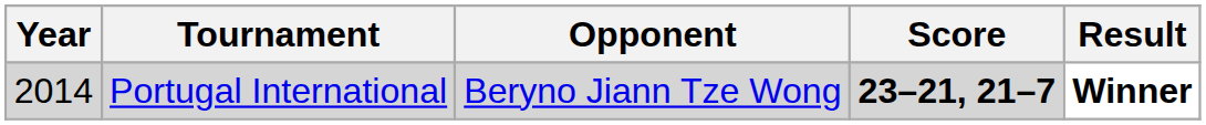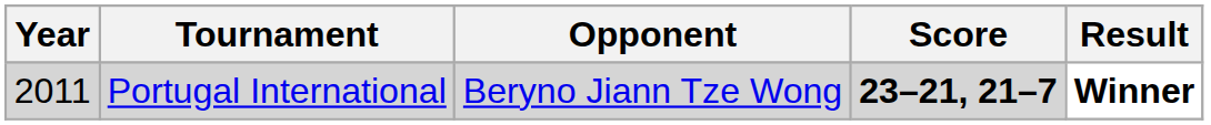 <table class="sortable wikitable" style="font-size: 90%;">
 <tr>
 <th>Year</th>
 <th>Tournament</th>
 <th>Opponent</th>
 <th>Score</th>
 <th>Result</th>
 </tr>
 <tr style="background:#D5D5D5">
-<td align="center">2014</td>
+<td align="center">2011</td>
 <td align="left"><a href='#'>Portugal International</a></td>
 <td align="left"> <a href='#'>Beryno Jiann Tze Wong</a></td>
 <td align="left"><strong>23–21, 21–7</strong></td>
 <td style="text-align:left; background:white"> <strong>Winner</strong></td>
 </tr>
 </table>
